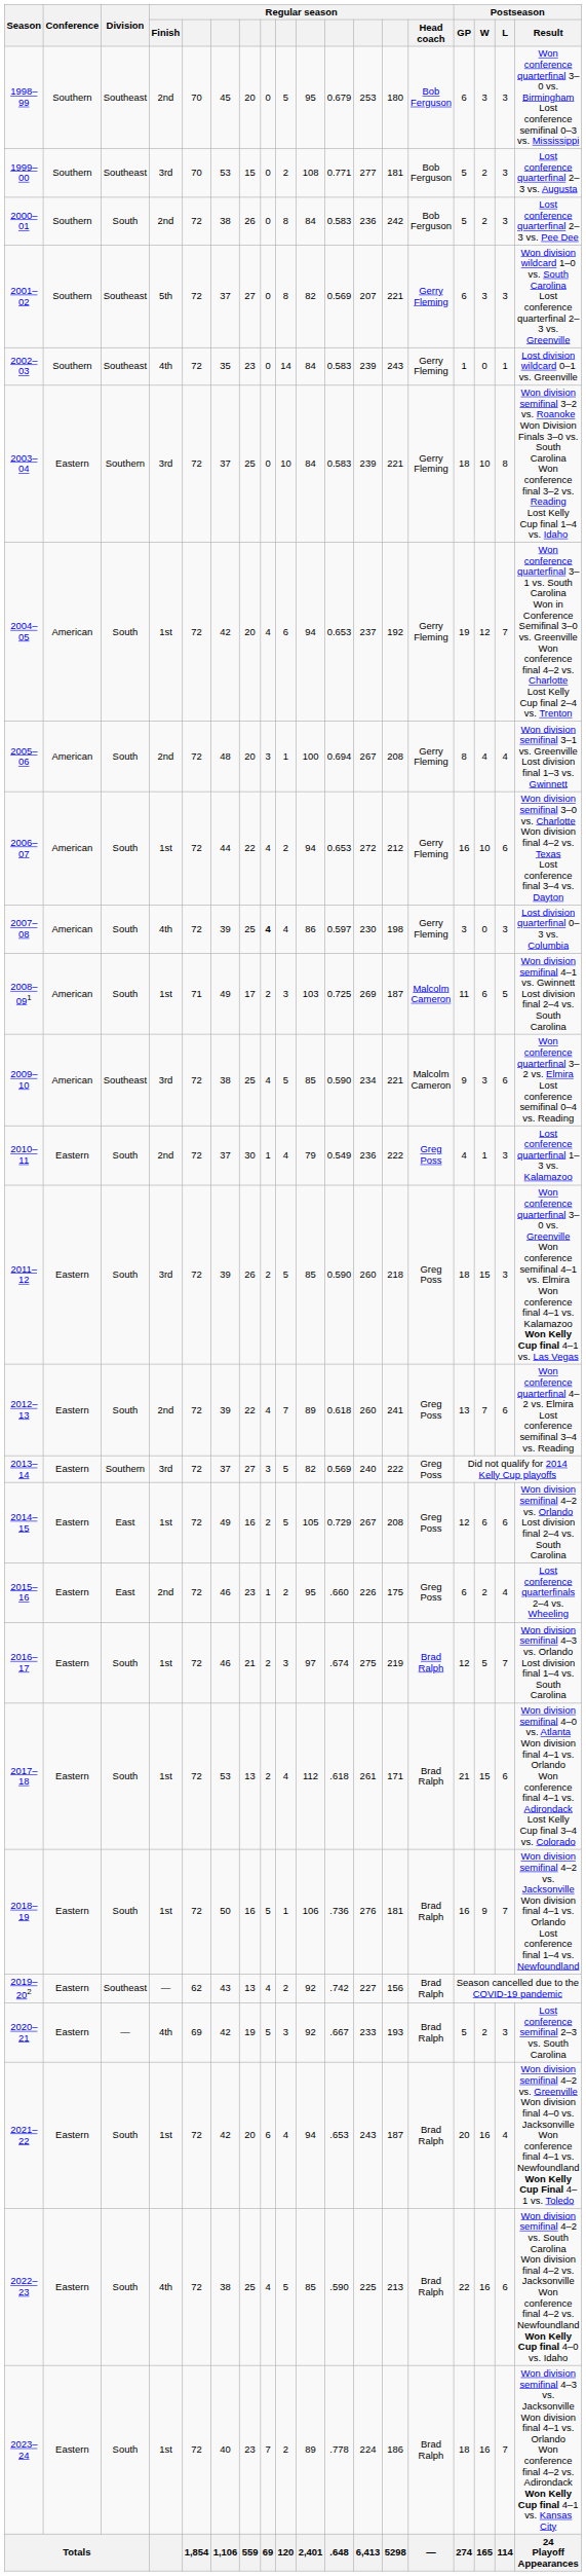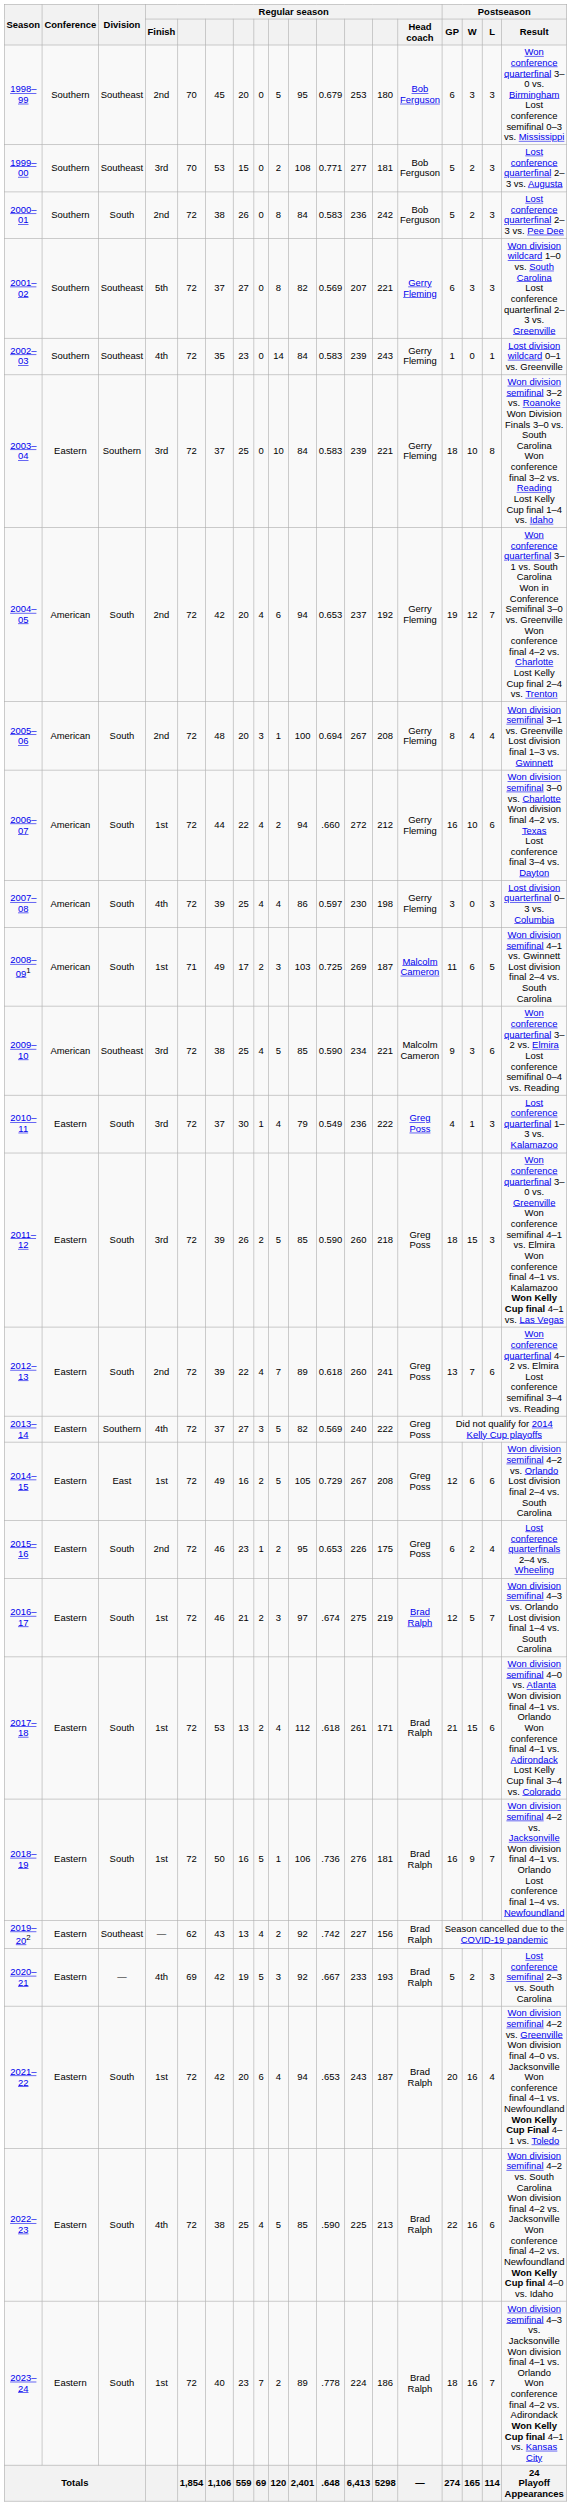 <table class="wikitable" style="text-align:center">
 <tr>
 <th rowspan="2">Season</th>
 <th rowspan="2">Conference</th>
 <th rowspan="2">Division</th>
 <th colspan="11">Regular season</th>
 <th colspan="4">Postseason</th>
 </tr>
 <tr>
 <th>Finish</th>
 <th></th>
 <th></th>
 <th></th>
 <th></th>
 <th></th>
 <th></th>
 <th></th>
 <th></th>
 <th></th>
 <th>Head coach</th>
 <th>GP</th>
 <th>W</th>
 <th>L</th>
 <th>Result</th>
 </tr>
 <tr>
 <td><a href='#'>1998–99</a></td>
 <td>Southern</td>
 <td>Southeast</td>
 <td>2nd</td>
 <td>70</td>
 <td>45</td>
 <td>20</td>
 <td>0</td>
 <td>5</td>
 <td>95</td>
 <td>0.679</td>
 <td>253</td>
 <td>180</td>
 <td><a href='#'>Bob Ferguson</a></td>
 <td>6</td>
 <td>3</td>
 <td>3</td>
 <td><a href='#'>Won conference quarterfinal</a> 3–0 vs. <a href='#'>Birmingham</a><br>Lost conference semifinal 0–3 vs. <a href='#'>Mississippi</a></td>
 </tr>
 <tr>
 <td><a href='#'>1999–00</a></td>
 <td>Southern</td>
 <td>Southeast</td>
 <td>3rd</td>
 <td>70</td>
 <td>53</td>
 <td>15</td>
 <td>0</td>
 <td>2</td>
 <td>108</td>
 <td>0.771</td>
 <td>277</td>
 <td>181</td>
 <td>Bob Ferguson</td>
 <td>5</td>
 <td>2</td>
 <td>3</td>
 <td><a href='#'>Lost conference quarterfinal</a> 2–3 vs. <a href='#'>Augusta</a></td>
 </tr>
 <tr>
 <td><a href='#'>2000–01</a></td>
 <td>Southern</td>
 <td>South</td>
 <td>2nd</td>
 <td>72</td>
 <td>38</td>
 <td>26</td>
 <td>0</td>
 <td>8</td>
 <td>84</td>
 <td>0.583</td>
 <td>236</td>
 <td>242</td>
 <td>Bob Ferguson</td>
 <td>5</td>
 <td>2</td>
 <td>3</td>
 <td><a href='#'>Lost conference quarterfinal</a> 2–3 vs. <a href='#'>Pee Dee</a></td>
 </tr>
 <tr>
 <td><a href='#'>2001–02</a></td>
 <td>Southern</td>
 <td>Southeast</td>
 <td>5th</td>
 <td>72</td>
 <td>37</td>
 <td>27</td>
 <td>0</td>
 <td>8</td>
 <td>82</td>
 <td>0.569</td>
 <td>207</td>
 <td>221</td>
 <td><a href='#'>Gerry Fleming</a></td>
 <td>6</td>
 <td>3</td>
 <td>3</td>
 <td><a href='#'>Won division wildcard</a> 1–0 vs. <a href='#'>South Carolina</a><br>Lost conference quarterfinal 2–3 vs. <a href='#'>Greenville</a></td>
 </tr>
 <tr>
 <td><a href='#'>2002–03</a></td>
 <td>Southern</td>
 <td>Southeast</td>
 <td>4th</td>
 <td>72</td>
 <td>35</td>
 <td>23</td>
 <td>0</td>
 <td>14</td>
 <td>84</td>
 <td>0.583</td>
 <td>239</td>
 <td>243</td>
 <td>Gerry Fleming</td>
 <td>1</td>
 <td>0</td>
 <td>1</td>
 <td><a href='#'>Lost division wildcard</a> 0–1 vs. Greenville</td>
 </tr>
 <tr>
 <td><a href='#'>2003–04</a></td>
 <td>Eastern</td>
 <td>Southern</td>
 <td>3rd</td>
 <td>72</td>
 <td>37</td>
 <td>25</td>
 <td>0</td>
 <td>10</td>
 <td>84</td>
 <td>0.583</td>
 <td>239</td>
 <td>221</td>
 <td>Gerry Fleming</td>
 <td>18</td>
 <td>10</td>
 <td>8</td>
 <td><a href='#'>Won division semifinal</a> 3–2 vs. <a href='#'>Roanoke</a><br>Won Division Finals 3–0 vs. South Carolina<br>Won conference final 3–2 vs. <a href='#'>Reading</a><br>Lost Kelly Cup final 1–4 vs. <a href='#'>Idaho</a></td>
 </tr>
 <tr>
 <td><a href='#'>2004–05</a></td>
 <td>American</td>
 <td>South</td>
-<td>1st</td>
+<td>2nd</td>
 <td>72</td>
 <td>42</td>
 <td>20</td>
 <td>4</td>
 <td>6</td>
 <td>94</td>
 <td>0.653</td>
 <td>237</td>
 <td>192</td>
 <td>Gerry Fleming</td>
 <td>19</td>
 <td>12</td>
 <td>7</td>
 <td><a href='#'>Won conference quarterfinal</a> 3–1 vs. South Carolina<br>Won in Conference Semifinal 3–0 vs. Greenville<br>Won conference final 4–2 vs. <a href='#'>Charlotte</a><br>Lost Kelly Cup final 2–4 vs. <a href='#'>Trenton</a></td>
 </tr>
 <tr>
 <td><a href='#'>2005–06</a></td>
 <td>American</td>
 <td>South</td>
 <td>2nd</td>
 <td>72</td>
 <td>48</td>
 <td>20</td>
 <td>3</td>
 <td>1</td>
 <td>100</td>
 <td>0.694</td>
 <td>267</td>
 <td>208</td>
 <td>Gerry Fleming</td>
 <td>8</td>
 <td>4</td>
 <td>4</td>
 <td><a href='#'>Won division semifinal</a> 3–1 vs. Greenville<br>Lost division final 1–3 vs. <a href='#'>Gwinnett</a></td>
 </tr>
 <tr>
 <td><a href='#'>2006–07</a></td>
 <td>American</td>
 <td>South</td>
 <td>1st</td>
 <td>72</td>
 <td>44</td>
 <td>22</td>
 <td>4</td>
 <td>2</td>
 <td>94</td>
-<td>0.653</td>
+<td>.660</td>
 <td>272</td>
 <td>212</td>
 <td>Gerry Fleming</td>
 <td>16</td>
 <td>10</td>
 <td>6</td>
 <td><a href='#'>Won division semifinal</a> 3–0 vs. <a href='#'>Charlotte</a><br>Won division final 4–2 vs. <a href='#'>Texas</a><br>Lost conference final 3–4 vs. <a href='#'>Dayton</a></td>
 </tr>
 <tr>
 <td><a href='#'>2007–08</a></td>
 <td>American</td>
 <td>South</td>
 <td>4th</td>
 <td>72</td>
 <td>39</td>
 <td>25</td>
-<td><strong>4</strong></td>
+<td>4</td>
 <td>4</td>
 <td>86</td>
 <td>0.597</td>
 <td>230</td>
 <td>198</td>
 <td>Gerry Fleming</td>
 <td>3</td>
 <td>0</td>
 <td>3</td>
 <td><a href='#'>Lost division quarterfinal</a> 0–3 vs. <a href='#'>Columbia</a></td>
 </tr>
 <tr>
 <td><a href='#'>2008–09</a><sup>1</sup></td>
 <td>American</td>
 <td>South</td>
 <td>1st</td>
 <td>71</td>
 <td>49</td>
 <td>17</td>
 <td>2</td>
 <td>3</td>
 <td>103</td>
 <td>0.725</td>
 <td>269</td>
 <td>187</td>
 <td><a href='#'>Malcolm Cameron</a></td>
 <td>11</td>
 <td>6</td>
 <td>5</td>
 <td><a href='#'>Won division semifinal</a> 4–1 vs. Gwinnett<br>Lost division final 2–4 vs. South Carolina</td>
 </tr>
 <tr>
 <td><a href='#'>2009–10</a></td>
 <td>American</td>
 <td>Southeast</td>
 <td>3rd</td>
 <td>72</td>
 <td>38</td>
 <td>25</td>
 <td>4</td>
 <td>5</td>
 <td>85</td>
 <td>0.590</td>
 <td>234</td>
 <td>221</td>
 <td>Malcolm Cameron</td>
 <td>9</td>
 <td>3</td>
 <td>6</td>
 <td><a href='#'>Won conference quarterfinal</a> 3–2 vs. <a href='#'>Elmira</a><br>Lost conference semifinal 0–4 vs. Reading</td>
 </tr>
 <tr>
 <td><a href='#'>2010–11</a></td>
 <td>Eastern</td>
 <td>South</td>
-<td>2nd</td>
+<td>3rd</td>
 <td>72</td>
 <td>37</td>
 <td>30</td>
 <td>1</td>
 <td>4</td>
 <td>79</td>
 <td>0.549</td>
 <td>236</td>
 <td>222</td>
 <td><a href='#'>Greg Poss</a></td>
 <td>4</td>
 <td>1</td>
 <td>3</td>
 <td><a href='#'>Lost conference quarterfinal</a> 1–3 vs. <a href='#'>Kalamazoo</a></td>
 </tr>
 <tr>
 <td><a href='#'>2011–12</a></td>
 <td>Eastern</td>
 <td>South</td>
 <td>3rd</td>
 <td>72</td>
 <td>39</td>
 <td>26</td>
 <td>2</td>
 <td>5</td>
 <td>85</td>
 <td>0.590</td>
 <td>260</td>
 <td>218</td>
 <td>Greg Poss</td>
 <td>18</td>
 <td>15</td>
 <td>3</td>
 <td><a href='#'>Won conference quarterfinal</a> 3–0 vs. <a href='#'>Greenville</a><br>Won conference semifinal 4–1 vs. Elmira<br>Won conference final 4–1 vs. Kalamazoo<br><strong>Won Kelly Cup final</strong> 4–1 vs. <a href='#'>Las Vegas</a></td>
 </tr>
 <tr>
 <td><a href='#'>2012–13</a></td>
 <td>Eastern</td>
 <td>South</td>
 <td>2nd</td>
 <td>72</td>
 <td>39</td>
 <td>22</td>
 <td>4</td>
 <td>7</td>
 <td>89</td>
 <td>0.618</td>
 <td>260</td>
 <td>241</td>
 <td>Greg Poss</td>
 <td>13</td>
 <td>7</td>
 <td>6</td>
 <td><a href='#'>Won conference quarterfinal</a> 4–2 vs. Elmira<br>Lost conference semifinal 3–4 vs. Reading</td>
 </tr>
 <tr>
 <td><a href='#'>2013–14</a></td>
 <td>Eastern</td>
 <td>Southern</td>
-<td>3rd</td>
+<td>4th</td>
 <td>72</td>
 <td>37</td>
 <td>27</td>
 <td>3</td>
 <td>5</td>
 <td>82</td>
 <td>0.569</td>
 <td>240</td>
 <td>222</td>
 <td>Greg Poss</td>
 <td colspan="4">Did not qualify for <a href='#'>2014 Kelly Cup playoffs</a></td>
 </tr>
 <tr>
 <td><a href='#'>2014–15</a></td>
 <td>Eastern</td>
 <td>East</td>
 <td>1st</td>
 <td>72</td>
 <td>49</td>
 <td>16</td>
 <td>2</td>
 <td>5</td>
 <td>105</td>
 <td>0.729</td>
 <td>267</td>
 <td>208</td>
 <td>Greg Poss</td>
 <td>12</td>
 <td>6</td>
 <td>6</td>
 <td><a href='#'>Won division semifinal</a> 4–2 vs. <a href='#'>Orlando</a><br>Lost division final 2–4 vs. South Carolina</td>
 </tr>
 <tr>
 <td><a href='#'>2015–16</a></td>
 <td>Eastern</td>
-<td>East</td>
+<td>South</td>
 <td>2nd</td>
 <td>72</td>
 <td>46</td>
 <td>23</td>
 <td>1</td>
 <td>2</td>
 <td>95</td>
-<td>.660</td>
+<td>0.653</td>
 <td>226</td>
 <td>175</td>
 <td>Greg Poss</td>
 <td>6</td>
 <td>2</td>
 <td>4</td>
 <td><a href='#'>Lost conference quarterfinals</a> 2–4 vs. <a href='#'>Wheeling</a></td>
 </tr>
 <tr>
 <td><a href='#'>2016–17</a></td>
 <td>Eastern</td>
 <td>South</td>
 <td>1st</td>
 <td>72</td>
 <td>46</td>
 <td>21</td>
 <td>2</td>
 <td>3</td>
 <td>97</td>
 <td>.674</td>
 <td>275</td>
 <td>219</td>
 <td><a href='#'>Brad Ralph</a></td>
 <td>12</td>
 <td>5</td>
 <td>7</td>
 <td><a href='#'>Won division semifinal</a> 4–3 vs. Orlando<br>Lost division final 1–4 vs. South Carolina</td>
 </tr>
 <tr>
 <td><a href='#'>2017–18</a></td>
 <td>Eastern</td>
 <td>South</td>
 <td>1st</td>
 <td>72</td>
 <td>53</td>
 <td>13</td>
 <td>2</td>
 <td>4</td>
 <td>112</td>
 <td>.618</td>
 <td>261</td>
 <td>171</td>
 <td>Brad Ralph</td>
 <td>21</td>
 <td>15</td>
 <td>6</td>
 <td><a href='#'>Won division semifinal</a> 4–0 vs. <a href='#'>Atlanta</a><br>Won division final 4–1 vs. Orlando<br>Won conference final 4–1 vs. <a href='#'>Adirondack</a><br>Lost Kelly Cup final 3–4 vs. <a href='#'>Colorado</a></td>
 </tr>
 <tr>
 <td><a href='#'>2018–19</a></td>
 <td>Eastern</td>
 <td>South</td>
 <td>1st</td>
 <td>72</td>
 <td>50</td>
 <td>16</td>
 <td>5</td>
 <td>1</td>
 <td>106</td>
 <td>.736</td>
 <td>276</td>
 <td>181</td>
 <td>Brad Ralph</td>
 <td>16</td>
 <td>9</td>
 <td>7</td>
 <td><a href='#'>Won division semifinal</a> 4–2 vs. <a href='#'>Jacksonville</a><br>Won division final 4–1 vs. Orlando<br>Lost conference final 1–4 vs. <a href='#'>Newfoundland</a></td>
 </tr>
 <tr>
 <td><a href='#'>2019–20</a><sup>2</sup></td>
 <td>Eastern</td>
 <td>Southeast</td>
 <td>—</td>
 <td>62</td>
 <td>43</td>
 <td>13</td>
 <td>4</td>
 <td>2</td>
 <td>92</td>
 <td>.742</td>
 <td>227</td>
 <td>156</td>
 <td>Brad Ralph</td>
 <td colspan="4">Season cancelled due to the <a href='#'>COVID-19 pandemic</a></td>
 </tr>
 <tr>
 <td><a href='#'>2020–21</a></td>
 <td>Eastern</td>
 <td>—</td>
 <td>4th</td>
 <td>69</td>
 <td>42</td>
 <td>19</td>
 <td>5</td>
 <td>3</td>
 <td>92</td>
 <td>.667</td>
 <td>233</td>
 <td>193</td>
 <td>Brad Ralph</td>
 <td>5</td>
 <td>2</td>
 <td>3</td>
 <td><a href='#'>Lost conference semifinal</a> 2–3 vs. South Carolina</td>
 </tr>
 <tr>
 <td><a href='#'>2021–22</a></td>
 <td>Eastern</td>
 <td>South</td>
 <td>1st</td>
 <td>72</td>
 <td>42</td>
 <td>20</td>
 <td>6</td>
 <td>4</td>
 <td>94</td>
 <td>.653</td>
 <td>243</td>
 <td>187</td>
 <td>Brad Ralph</td>
 <td>20</td>
 <td>16</td>
 <td>4</td>
 <td><a href='#'>Won division semifinal</a> 4–2 vs. <a href='#'>Greenville</a><br>Won division final 4–0 vs. Jacksonville<br>Won conference final 4–1 vs. Newfoundland<br><strong>Won Kelly Cup Final</strong> 4–1 vs. <a href='#'>Toledo</a></td>
 </tr>
 <tr>
 <td><a href='#'>2022–23</a></td>
 <td>Eastern</td>
 <td>South</td>
 <td>4th</td>
 <td>72</td>
 <td>38</td>
 <td>25</td>
 <td>4</td>
 <td>5</td>
 <td>85</td>
 <td>.590</td>
 <td>225</td>
 <td>213</td>
 <td>Brad Ralph</td>
 <td>22</td>
 <td>16</td>
 <td>6</td>
 <td><a href='#'>Won division semifinal</a> 4–2 vs. South Carolina<br>Won division final 4–2 vs. Jacksonville<br>Won conference final 4–2 vs. Newfoundland<br><strong>Won Kelly Cup final</strong> 4–0 vs. Idaho</td>
 </tr>
 <tr>
 <td><a href='#'>2023–24</a></td>
 <td>Eastern</td>
 <td>South</td>
 <td>1st</td>
 <td>72</td>
 <td>40</td>
 <td>23</td>
 <td>7</td>
 <td>2</td>
 <td>89</td>
 <td>.778</td>
 <td>224</td>
 <td>186</td>
 <td>Brad Ralph</td>
 <td>18</td>
 <td>16</td>
 <td>7</td>
 <td><a href='#'>Won division semifinal</a> 4–3 vs. Jacksonville<br>Won division final 4–1 vs. Orlando<br>Won conference final 4–2 vs. Adirondack<br><strong>Won Kelly Cup final</strong> 4–1 vs. <a href='#'>Kansas City</a></td>
 </tr>
 <tr>
 <th colspan="3">Totals</th>
 <th></th>
 <th>1,854</th>
 <th>1,106</th>
 <th>559</th>
 <th>69</th>
 <th>120</th>
 <th>2,401</th>
 <th>.648</th>
 <th>6,413</th>
 <th>5298</th>
 <th>—</th>
 <th>274</th>
 <th>165</th>
 <th>114</th>
 <th>24<br>Playoff Appearances</th>
 </tr>
 </table>
